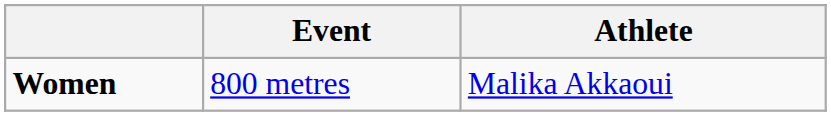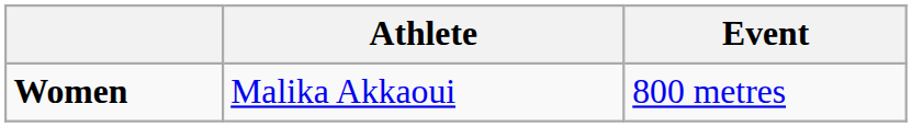 <table class=wikitable style="font-size:90%" width=60%>
 <tr>
 <th></th>
+<th>Athlete</th>
 <th>Event</th>
-<th>Athlete</th>
 </tr>
 <tr>
 <td><strong>Women</strong></td>
+<td><a href='#'>Malika Akkaoui</a></td>
 <td><a href='#'>800 metres</a></td>
-<td><a href='#'>Malika Akkaoui</a></td>
 </tr>
 </table>
